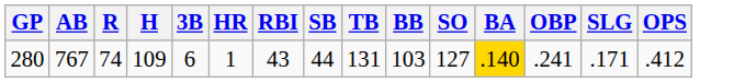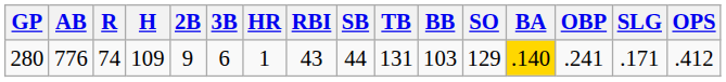 <table class="wikitable">
 <tr>
 <th><a href='#'>GP</a></th>
 <th><a href='#'>AB</a></th>
 <th><a href='#'>R</a></th>
 <th><a href='#'>H</a></th>
+<th><a href='#'>2B</a></th>
 <th><a href='#'>3B</a></th>
 <th><a href='#'>HR</a></th>
 <th><a href='#'>RBI</a></th>
 <th><a href='#'>SB</a></th>
 <th><a href='#'>TB</a></th>
 <th><a href='#'>BB</a></th>
 <th><a href='#'>SO</a></th>
 <th><a href='#'>BA</a></th>
 <th><a href='#'>OBP</a></th>
 <th><a href='#'>SLG</a></th>
 <th><a href='#'>OPS</a></th>
 </tr>
 <tr align=center>
 <td>280</td>
-<td>767</td>
+<td>776</td>
 <td>74</td>
 <td>109</td>
+<td>9</td>
 <td>6</td>
 <td>1</td>
 <td>43</td>
 <td>44</td>
 <td>131</td>
 <td>103</td>
-<td>127</td>
+<td>129</td>
 <td style="background: gold;">.140</td>
 <td>.241</td>
 <td>.171</td>
 <td>.412</td>
 </tr>
 </table>
